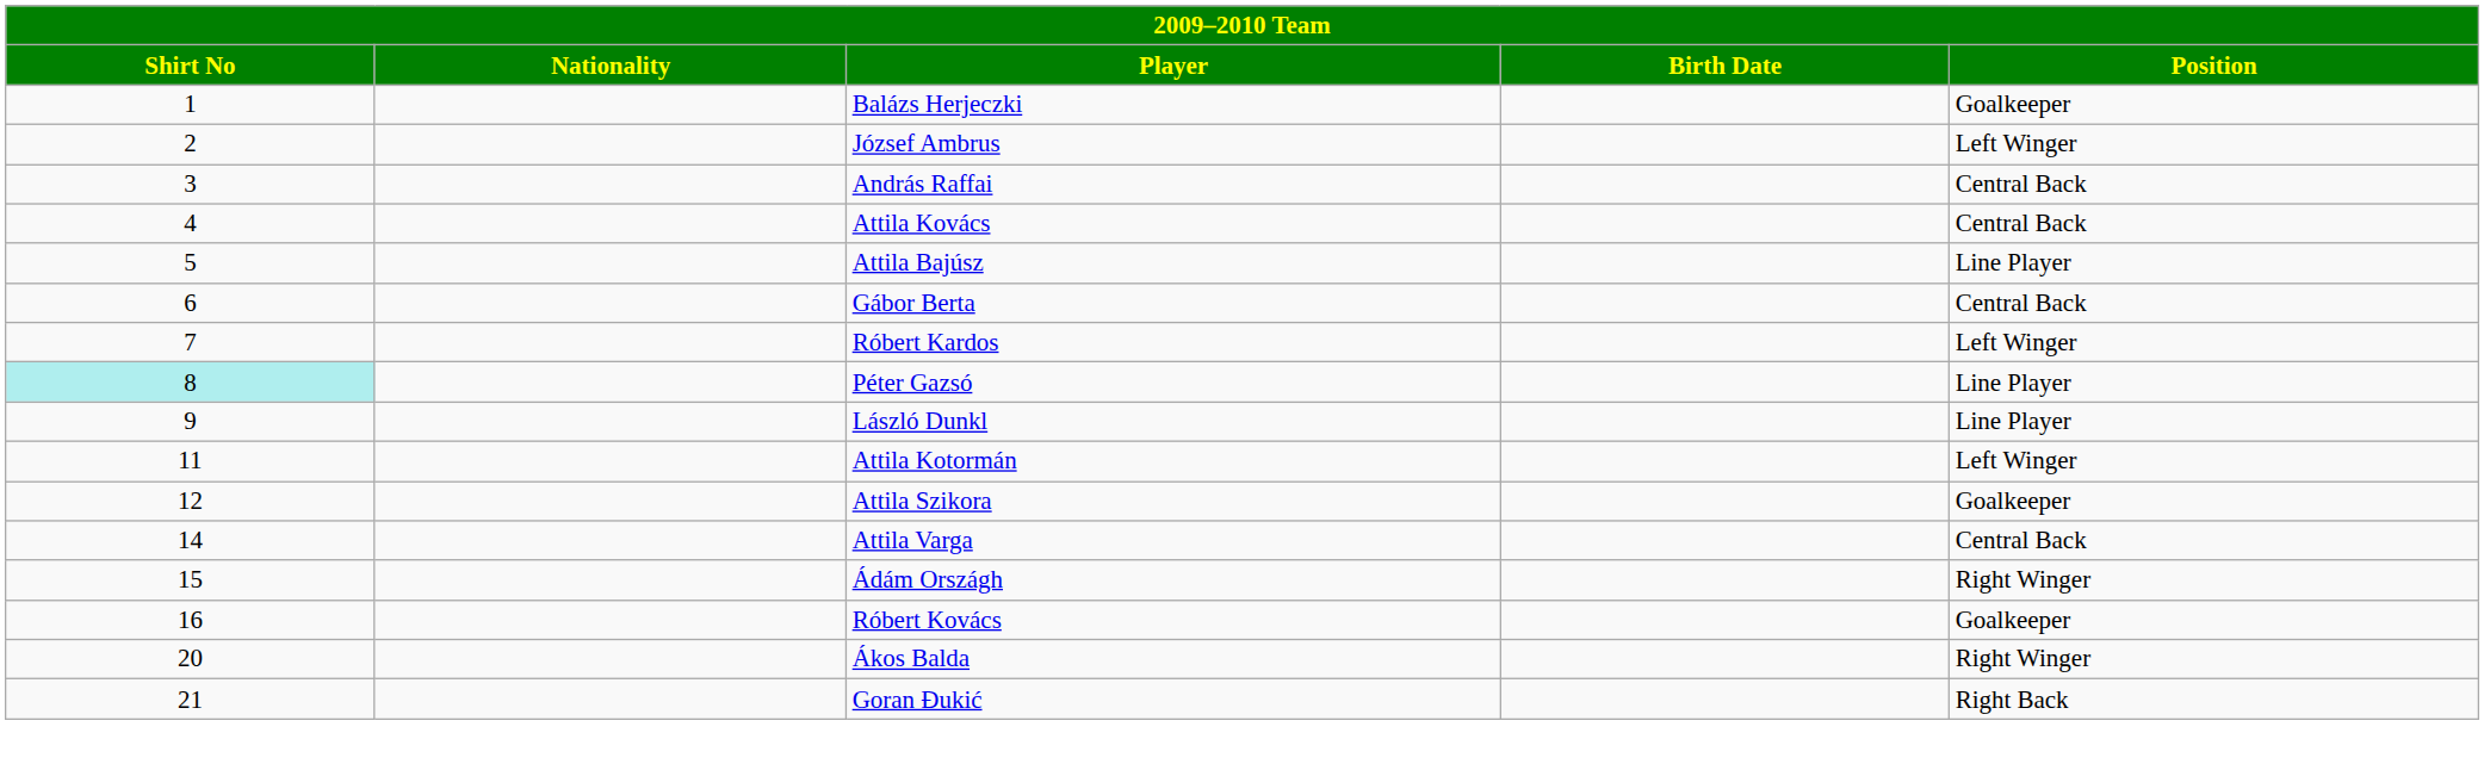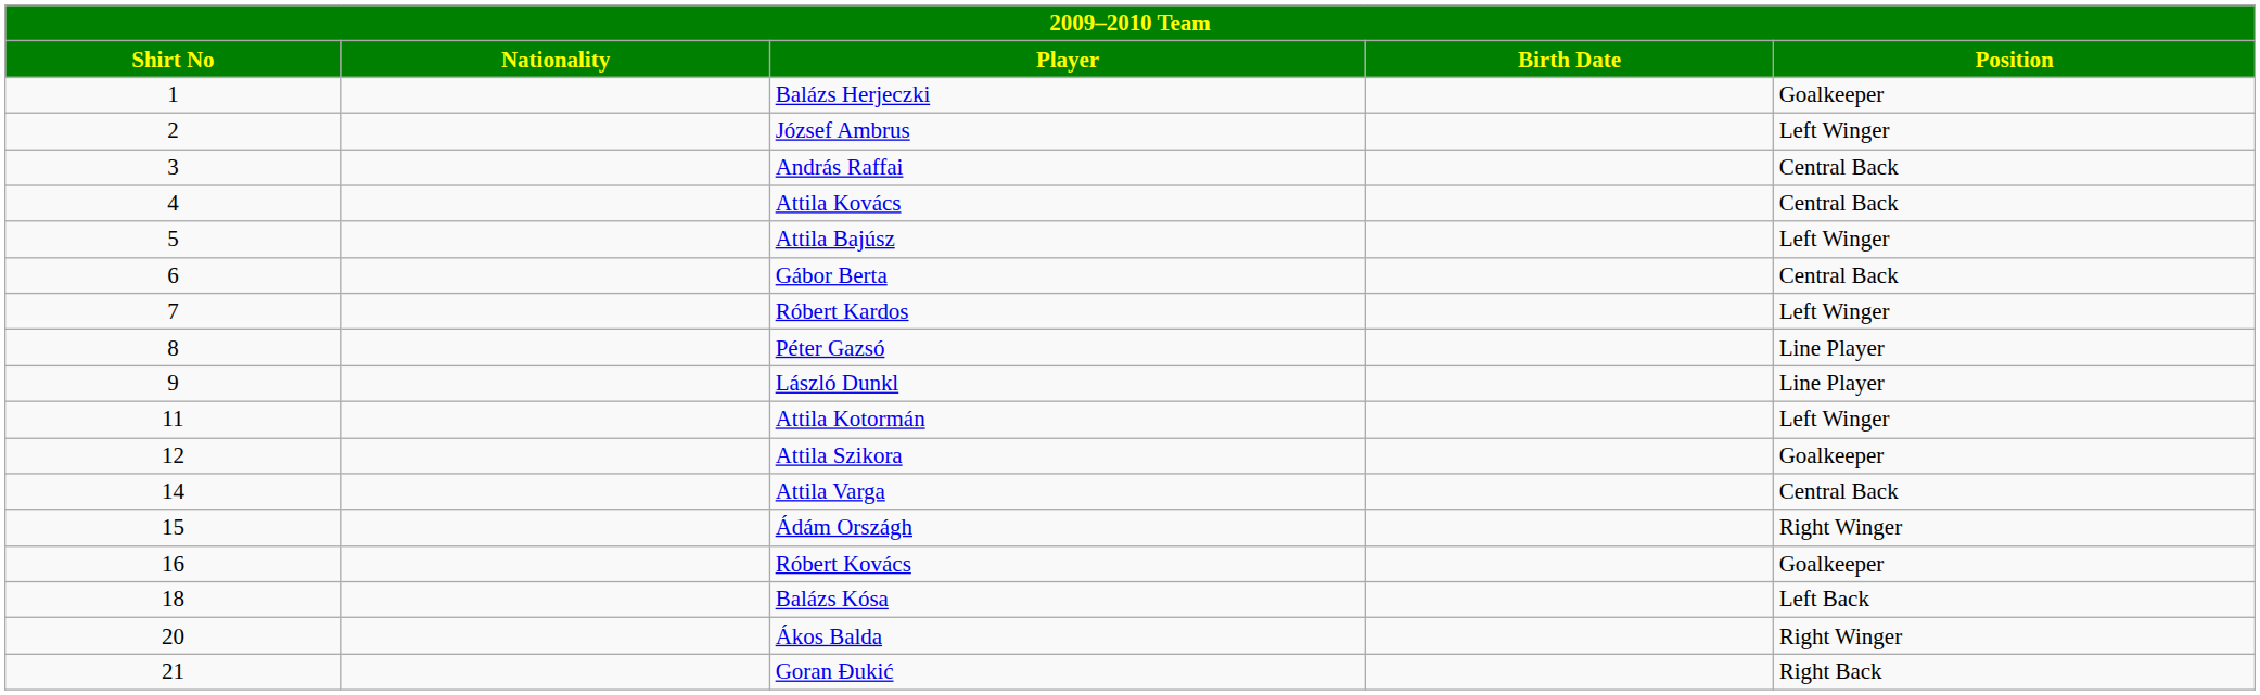 <table class="wikitable collapsible collapsed" style="width:100%">
 <tr>
 <th colspan=5 style="background-color:green;color:yellow;text-align:center;"> <strong>2009–2010 Team</strong></th>
 </tr>
 <tr>
 <th style="color:yellow; background:green">Shirt No</th>
 <th style="color:yellow; background:green">Nationality</th>
 <th style="color:yellow; background:green">Player</th>
 <th style="color:yellow; background:green">Birth Date</th>
 <th style="color:yellow; background:green">Position</th>
 </tr>
 <tr>
 <td align=center>1</td>
 <td></td>
 <td><a href='#'>Balázs Herjeczki</a></td>
 <td></td>
 <td>Goalkeeper</td>
 </tr>
 <tr>
 <td align=center>2</td>
 <td></td>
 <td><a href='#'>József Ambrus</a></td>
 <td></td>
 <td>Left Winger</td>
 </tr>
 <tr>
 <td align=center>3</td>
 <td></td>
 <td><a href='#'>András Raffai</a></td>
 <td></td>
 <td>Central Back</td>
 </tr>
 <tr>
 <td align=center>4</td>
 <td></td>
 <td><a href='#'>Attila Kovács</a></td>
 <td></td>
 <td>Central Back</td>
 </tr>
 <tr>
 <td align=center>5</td>
 <td></td>
 <td><a href='#'>Attila Bajúsz</a></td>
 <td></td>
-<td>Line Player</td>
+<td>Left Winger</td>
 </tr>
 <tr>
 <td align=center>6</td>
 <td></td>
 <td><a href='#'>Gábor Berta</a></td>
 <td></td>
 <td>Central Back</td>
 </tr>
 <tr>
 <td align=center>7</td>
 <td></td>
 <td><a href='#'>Róbert Kardos</a></td>
 <td></td>
 <td>Left Winger</td>
 </tr>
 <tr>
-<td align=center style="background: paleturquoise;">8</td>
+<td align=center>8</td>
 <td></td>
 <td><a href='#'>Péter Gazsó</a></td>
 <td></td>
 <td>Line Player</td>
 </tr>
 <tr>
 <td align=center>9</td>
 <td></td>
 <td><a href='#'>László Dunkl</a></td>
 <td></td>
 <td>Line Player</td>
 </tr>
 <tr>
 <td align=center>11</td>
 <td></td>
 <td><a href='#'>Attila Kotormán</a></td>
 <td></td>
 <td>Left Winger</td>
 </tr>
 <tr>
 <td align=center>12</td>
 <td></td>
 <td><a href='#'>Attila Szikora</a></td>
 <td></td>
 <td>Goalkeeper</td>
 </tr>
 <tr>
 <td align=center>14</td>
 <td></td>
 <td><a href='#'>Attila Varga</a></td>
 <td></td>
 <td>Central Back</td>
 </tr>
 <tr>
 <td align=center>15</td>
 <td></td>
 <td><a href='#'>Ádám Országh</a></td>
 <td></td>
 <td>Right Winger</td>
 </tr>
 <tr>
 <td align=center>16</td>
 <td></td>
 <td><a href='#'>Róbert Kovács</a></td>
 <td></td>
 <td>Goalkeeper</td>
 </tr>
 <tr>
+<td align=center>18</td>
+<td></td>
+<td><a href='#'>Balázs Kósa</a></td>
+<td></td>
+<td>Left Back</td>
+</tr>
+<tr>
 <td align=center>20</td>
 <td></td>
 <td><a href='#'>Ákos Balda</a></td>
 <td></td>
 <td>Right Winger</td>
 </tr>
 <tr>
 <td align=center>21</td>
 <td></td>
 <td><a href='#'>Goran Đukić</a></td>
 <td></td>
 <td>Right Back</td>
 </tr>
 </table>
